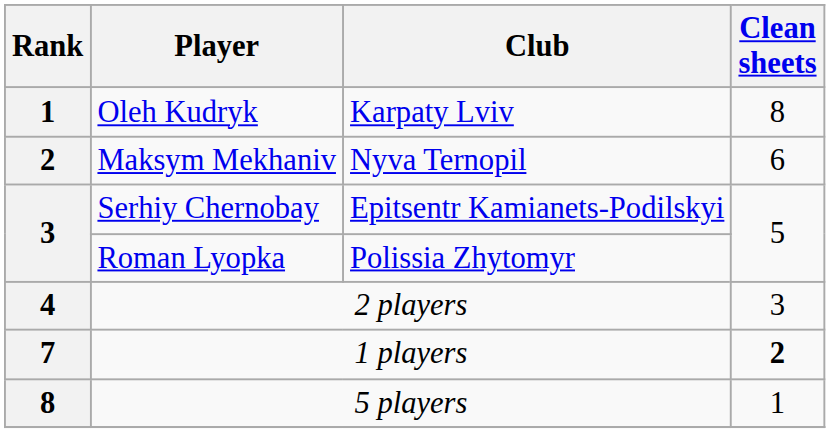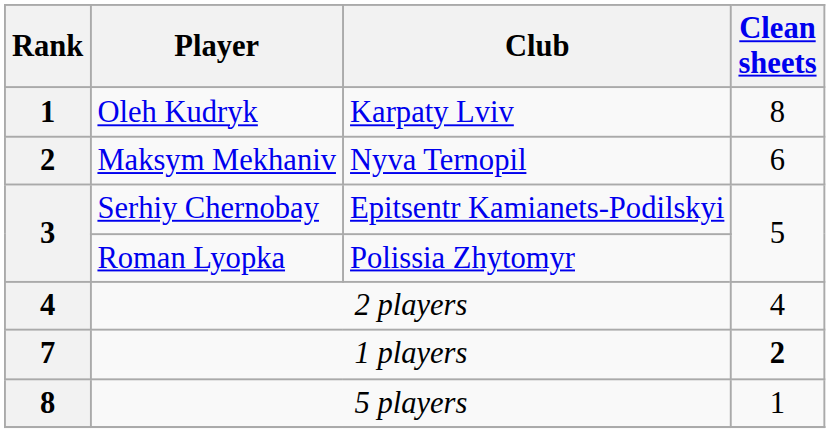 <table class="wikitable" style="text-align:center">
 <tr>
 <th>Rank</th>
 <th>Player</th>
 <th>Club</th>
 <th><a href='#'>Clean<br>sheets</a></th>
 </tr>
 <tr>
 <th rowspan=1>1</th>
 <td align="left"> <a href='#'>Oleh Kudryk</a></td>
 <td align="left"><a href='#'>Karpaty Lviv</a></td>
 <td rowspan=1>8</td>
 </tr>
 <tr>
 <th rowspan=1>2</th>
 <td align="left"> <a href='#'>Maksym Mekhaniv</a></td>
 <td align="left"><a href='#'>Nyva Ternopil</a></td>
 <td rowspan=1>6</td>
 </tr>
 <tr>
 <th rowspan=2>3</th>
 <td align="left"> <a href='#'>Serhiy Chernobay</a></td>
 <td align="left"><a href='#'>Epitsentr Kamianets-Podilskyi</a></td>
 <td rowspan=2>5</td>
 </tr>
 <tr>
 <td align="left"> <a href='#'>Roman Lyopka</a></td>
 <td align="left"><a href='#'>Polissia Zhytomyr</a></td>
 </tr>
 <tr>
 <th rowspan=1>4</th>
 <td align="center" colspan=2><em>2 players</em></td>
-<td rowspan=1>3</td>
+<td rowspan=1>4</td>
 </tr>
 <tr>
 <th rowspan=1>7</th>
 <td align="center" colspan=2><em>1 players</em></td>
 <td rowspan=1><strong>2</strong></td>
 </tr>
 <tr>
 <th rowspan=1>8</th>
 <td align="center" colspan=2><em>5 players</em></td>
 <td rowspan=1>1</td>
 </tr>
 <tr>
 </tr>
 </table>
